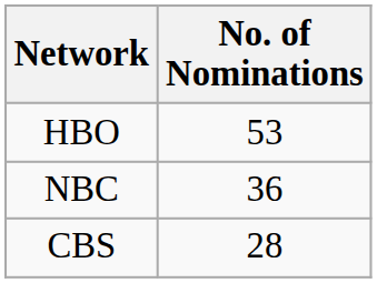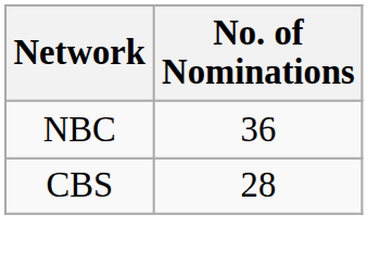 <table class="wikitable">
 <tr>
 <th>Network</th>
 <th>No. of<br>Nominations</th>
-</tr>
-<tr style="text-align:center">
-<td>HBO</td>
-<td>53</td>
 </tr>
 <tr style="text-align:center">
 <td>NBC</td>
 <td>36</td>
 </tr>
 <tr style="text-align:center">
 <td>CBS</td>
 <td>28</td>
 </tr>
 </table>
